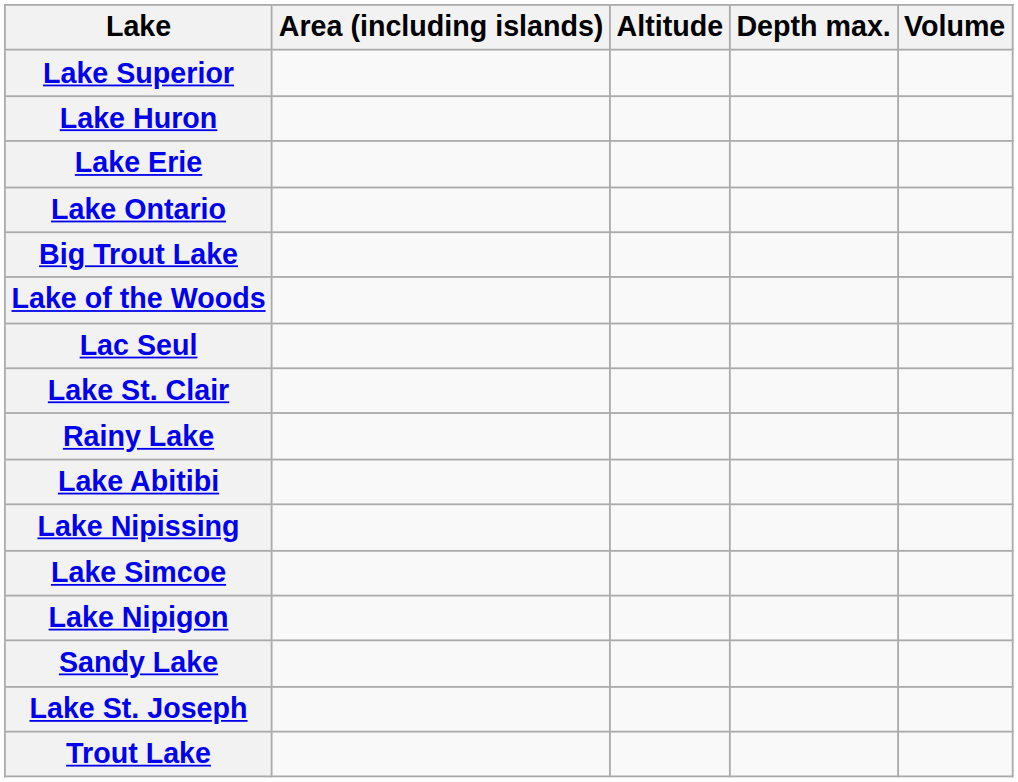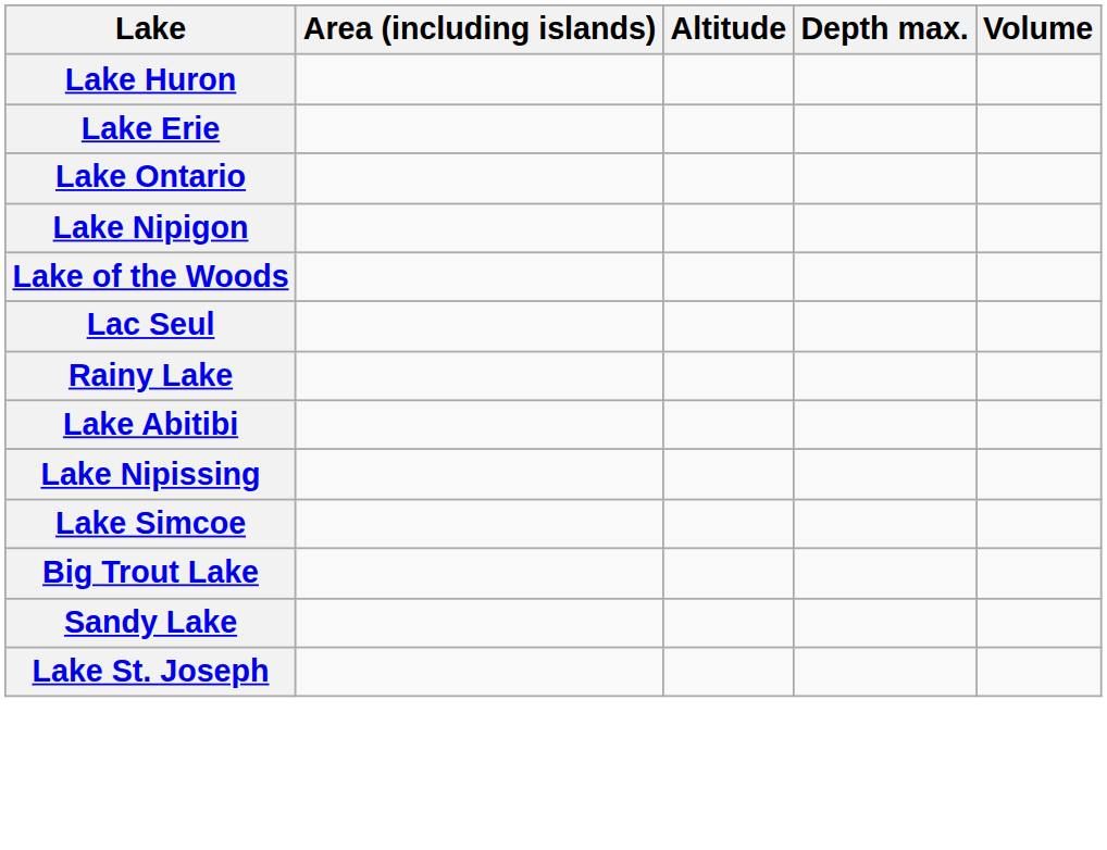 <table class="wikitable sortable" style="text-align:right;">
 <tr>
 <th scope="col">Lake</th>
 <th scope="col" data-sort-type="number">Area (including islands)</th>
 <th scope="col" data-sort-type="number">Altitude</th>
 <th scope="col" data-sort-type="number">Depth max.</th>
 <th scope="col" data-sort-type="number">Volume</th>
-</tr>
-<tr>
-<th scope="row"><a href='#'>Lake Superior</a></th>
-<td></td>
-<td></td>
-<td></td>
-<td></td>
 </tr>
 <tr>
 <th scope="row"><a href='#'>Lake Huron</a></th>
 <td></td>
 <td></td>
 <td></td>
 <td></td>
 </tr>
 <tr>
 <th scope="row"><a href='#'>Lake Erie</a></th>
 <td></td>
 <td></td>
 <td></td>
 <td></td>
 </tr>
 <tr>
 <th scope="row"><a href='#'>Lake Ontario</a></th>
 <td></td>
 <td></td>
 <td></td>
 <td></td>
 </tr>
 <tr>
-<th scope="row"><a href='#'>Big Trout Lake</a></th>
+<th scope="row"><a href='#'>Lake Nipigon</a></th>
 <td></td>
 <td></td>
 <td></td>
 <td></td>
 </tr>
 <tr>
 <th scope="row"><a href='#'>Lake of the Woods</a></th>
 <td></td>
 <td></td>
 <td></td>
 <td></td>
 </tr>
 <tr>
 <th scope="row"><a href='#'>Lac Seul</a></th>
-<td></td>
-<td></td>
-<td></td>
-<td></td>
-</tr>
-<tr>
-<th scope="row"><a href='#'>Lake St. Clair</a></th>
 <td></td>
 <td></td>
 <td></td>
 <td></td>
 </tr>
 <tr>
 <th scope="row"><a href='#'>Rainy Lake</a></th>
 <td></td>
 <td></td>
 <td></td>
 <td></td>
 </tr>
 <tr>
 <th scope="row"><a href='#'>Lake Abitibi</a></th>
 <td></td>
 <td></td>
 <td></td>
 <td></td>
 </tr>
 <tr>
 <th scope="row"><a href='#'>Lake Nipissing</a></th>
 <td></td>
 <td></td>
 <td></td>
 <td></td>
 </tr>
 <tr>
 <th scope="row"><a href='#'>Lake Simcoe</a></th>
 <td></td>
 <td></td>
 <td></td>
 <td></td>
 </tr>
 <tr>
-<th scope="row"><a href='#'>Lake Nipigon</a></th>
+<th scope="row"><a href='#'>Big Trout Lake</a></th>
 <td></td>
 <td></td>
 <td></td>
 <td></td>
 </tr>
 <tr>
 <th scope="row"><a href='#'>Sandy Lake</a></th>
 <td></td>
 <td></td>
 <td></td>
 <td></td>
 </tr>
 <tr>
 <th scope="row"><a href='#'>Lake St. Joseph</a></th>
 <td></td>
 <td></td>
 <td></td>
 <td></td>
 </tr>
-<tr>
-<th scope="row"><a href='#'>Trout Lake</a></th>
-<td></td>
-<td></td>
-<td></td>
-<td></td>
-</tr>
 </table>
